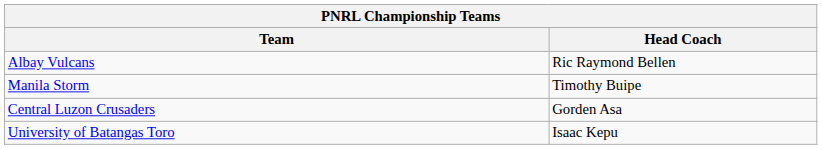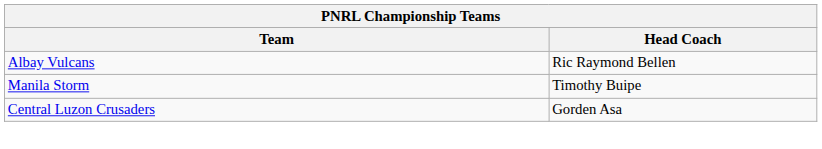 <table class="wikitable" style="width: 100%">
 <tr>
 <th colspan="2">PNRL Championship Teams</th>
 </tr>
 <tr>
 <th>Team</th>
 <th width=33%>Head Coach</th>
 </tr>
 <tr>
 <td><a href='#'>Albay Vulcans</a></td>
 <td> Ric Raymond Bellen</td>
 </tr>
 <tr>
 <td><a href='#'>Manila Storm</a></td>
 <td> Timothy Buipe</td>
 </tr>
 <tr>
 <td><a href='#'>Central Luzon Crusaders</a></td>
 <td> Gorden Asa</td>
 </tr>
-<tr>
-<td><a href='#'>University of Batangas Toro</a></td>
-<td> Isaac Kepu</td>
-</tr>
 </table>
